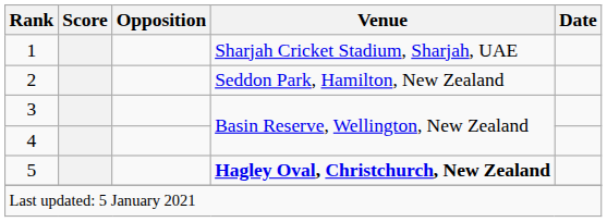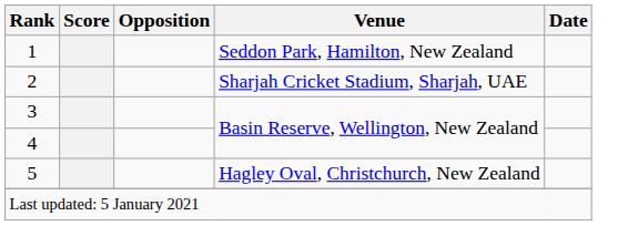 <table class="wikitable plainrowheaders sortable">
 <tr>
 <th scope=col>Rank</th>
 <th scope=col>Score</th>
 <th scope=col>Opposition</th>
 <th scope=col>Venue</th>
 <th scope=col>Date</th>
 </tr>
 <tr>
 <td align=center>1</td>
 <th scope=row style=text-align:center;></th>
 <td></td>
-<td><a href='#'>Sharjah Cricket Stadium</a>, <a href='#'>Sharjah</a>, UAE</td>
+<td><a href='#'>Seddon Park</a>, <a href='#'>Hamilton</a>, New Zealand</td>
 <td></td>
 </tr>
 <tr>
 <td align=center>2</td>
 <th scope=row style=text-align:center;></th>
 <td></td>
-<td><a href='#'>Seddon Park</a>, <a href='#'>Hamilton</a>, New Zealand</td>
+<td><a href='#'>Sharjah Cricket Stadium</a>, <a href='#'>Sharjah</a>, UAE</td>
 <td></td>
 </tr>
 <tr>
 <td align=center>3</td>
 <th scope=row style=text-align:center;></th>
 <td></td>
 <td rowspan=2><a href='#'>Basin Reserve</a>, <a href='#'>Wellington</a>, New Zealand</td>
 <td></td>
 </tr>
 <tr>
 <td align=center>4</td>
 <th scope=row style=text-align:center;></th>
 <td></td>
 <td></td>
 </tr>
 <tr>
 <td align=center>5</td>
 <th scope=row style=text-align:center;></th>
 <td></td>
-<td><strong><a href='#'>Hagley Oval</a>, <a href='#'>Christchurch</a>, New Zealand</strong></td>
+<td><a href='#'>Hagley Oval</a>, <a href='#'>Christchurch</a>, New Zealand</td>
 <td></td>
 </tr>
 <tr>
 </tr>
 <tr class=sortbottom>
 <td colspan=5><small>Last updated: 5 January 2021</small></td>
 </tr>
 </table>
